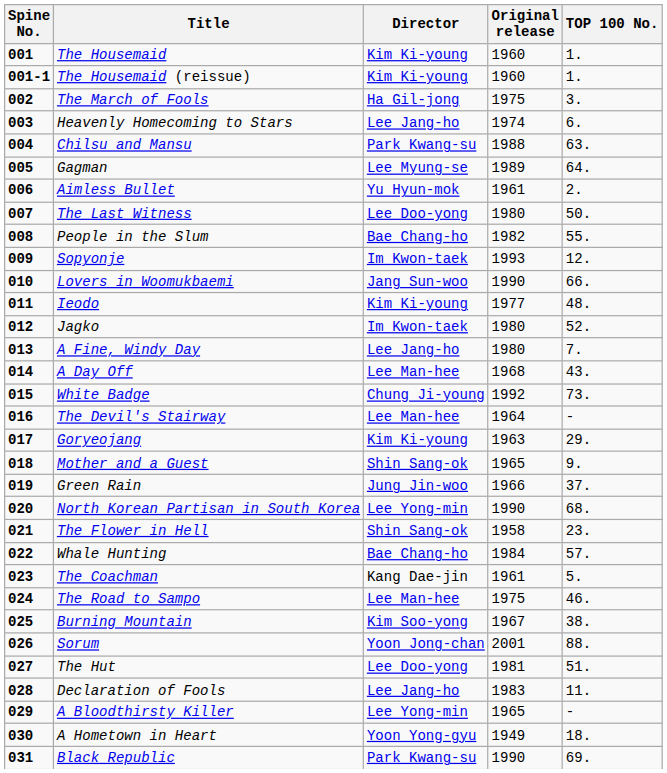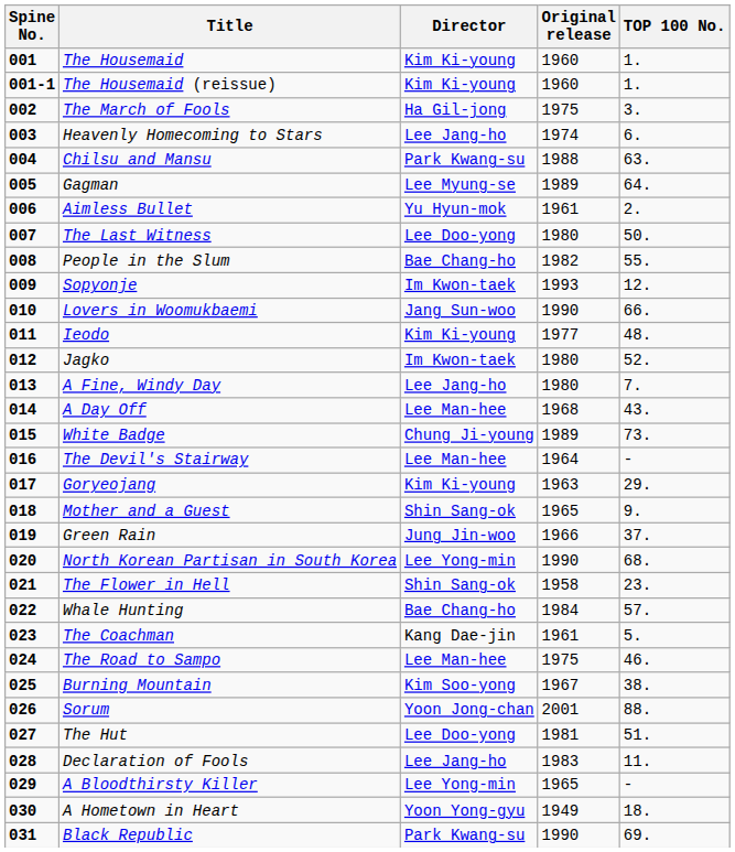 <table class="wikitable sortable" style="white-space:nowrap; font-size:88.5%;">
 <tr>
 <th>Spine<br>No.</th>
 <th>Title</th>
 <th>Director</th>
 <th>Original<br>release</th>
 <th>TOP 100 No.</th>
 </tr>
 <tr>
 <td><strong>001</strong></td>
 <td><a href='#'><em>The Housemaid</em></a></td>
 <td><a href='#'>Kim Ki-young</a></td>
 <td>1960</td>
 <td>1.</td>
 </tr>
 <tr>
 <td><strong>001-1</strong></td>
 <td><a href='#'><em>The Housemaid</em></a> (reissue)</td>
 <td><a href='#'>Kim Ki-young</a></td>
 <td>1960</td>
 <td>1.</td>
 </tr>
 <tr>
 <td><strong>002</strong></td>
 <td><em><a href='#'>The March of Fools</a></em></td>
 <td><a href='#'>Ha Gil-jong</a></td>
 <td>1975</td>
 <td>3.</td>
 </tr>
 <tr>
 <td><strong>003</strong></td>
 <td><em>Heavenly Homecoming to Stars</em></td>
 <td><a href='#'>Lee Jang-ho</a></td>
 <td>1974</td>
 <td>6.</td>
 </tr>
 <tr>
 <td><strong>004</strong></td>
 <td><em><a href='#'>Chilsu and Mansu</a></em></td>
 <td><a href='#'>Park Kwang-su</a></td>
 <td>1988</td>
 <td>63.</td>
 </tr>
 <tr>
 <td><strong>005</strong></td>
 <td><em>Gagman</em></td>
 <td><a href='#'>Lee Myung-se</a></td>
 <td>1989</td>
 <td>64.</td>
 </tr>
 <tr>
 <td><strong>006</strong></td>
 <td><a href='#'><em>Aimless Bullet</em></a></td>
 <td><a href='#'>Yu Hyun-mok</a></td>
 <td>1961</td>
 <td>2.</td>
 </tr>
 <tr>
 <td><strong>007</strong></td>
 <td><a href='#'><em>The Last Witness</em></a></td>
 <td><a href='#'>Lee Doo-yong</a></td>
 <td>1980</td>
 <td>50.</td>
 </tr>
 <tr>
 <td><strong>008</strong></td>
 <td><em>People in the Slum</em></td>
 <td><a href='#'>Bae Chang-ho</a></td>
 <td>1982</td>
 <td>55.</td>
 </tr>
 <tr>
 <td><strong>009</strong></td>
 <td><a href='#'><em>Sopyonje</em></a></td>
 <td><a href='#'>Im Kwon-taek</a></td>
 <td>1993</td>
 <td>12.</td>
 </tr>
 <tr>
 <td><strong>010</strong></td>
 <td><a href='#'><em>Lovers in Woomukbaemi</em></a></td>
 <td><a href='#'>Jang Sun-woo</a></td>
 <td>1990</td>
 <td>66.</td>
 </tr>
 <tr>
 <td><strong>011</strong></td>
 <td><a href='#'><em>Ieodo</em></a></td>
 <td><a href='#'>Kim Ki-young</a></td>
 <td>1977</td>
 <td>48.</td>
 </tr>
 <tr>
 <td><strong>012</strong></td>
 <td><em>Jagko</em></td>
 <td><a href='#'>Im Kwon-taek</a></td>
 <td>1980</td>
 <td>52.</td>
 </tr>
 <tr>
 <td><strong>013</strong></td>
 <td><em><a href='#'>A Fine, Windy Day</a></em></td>
 <td><a href='#'>Lee Jang-ho</a></td>
 <td>1980</td>
 <td>7.</td>
 </tr>
 <tr>
 <td><strong>014</strong></td>
 <td><em><a href='#'>A Day Off</a></em></td>
 <td><a href='#'>Lee Man-hee</a></td>
 <td>1968</td>
 <td>43.</td>
 </tr>
 <tr>
 <td><strong>015</strong></td>
 <td><em><a href='#'>White Badge</a></em></td>
 <td><a href='#'>Chung Ji-young</a></td>
-<td>1992</td>
+<td>1989</td>
 <td>73.</td>
 </tr>
 <tr>
 <td><strong>016</strong></td>
 <td><a href='#'><em>The Devil's Stairway</em></a></td>
 <td><a href='#'>Lee Man-hee</a></td>
 <td>1964</td>
 <td>-</td>
 </tr>
 <tr>
 <td><strong>017</strong></td>
 <td><em><a href='#'>Goryeojang</a></em></td>
 <td><a href='#'>Kim Ki-young</a></td>
 <td>1963</td>
 <td>29.</td>
 </tr>
 <tr>
 <td><strong>018</strong></td>
 <td><a href='#'><em>Mother and a Guest</em></a></td>
 <td><a href='#'>Shin Sang-ok</a></td>
 <td>1965</td>
 <td>9.</td>
 </tr>
 <tr>
 <td><strong>019</strong></td>
 <td><em>Green Rain</em></td>
 <td><a href='#'>Jung Jin-woo</a></td>
 <td>1966</td>
 <td>37.</td>
 </tr>
 <tr>
 <td><strong>020</strong></td>
 <td><a href='#'><em>North Korean Partisan in South Korea</em></a></td>
 <td><a href='#'>Lee Yong-min</a></td>
 <td>1990</td>
 <td>68.</td>
 </tr>
 <tr>
 <td><strong>021</strong></td>
 <td><a href='#'><em>The Flower in Hell</em></a></td>
 <td><a href='#'>Shin Sang-ok</a></td>
 <td>1958</td>
 <td>23.</td>
 </tr>
 <tr>
 <td><strong>022</strong></td>
 <td><em>Whale Hunting</em></td>
 <td><a href='#'>Bae Chang-ho</a></td>
 <td>1984</td>
 <td>57.</td>
 </tr>
 <tr>
 <td><strong>023</strong></td>
 <td><a href='#'><em>The Coachman</em></a></td>
 <td>Kang Dae-jin</td>
 <td>1961</td>
 <td>5.</td>
 </tr>
 <tr>
 <td><strong>024</strong></td>
 <td><em><a href='#'>The Road to Sampo</a></em></td>
 <td><a href='#'>Lee Man-hee</a></td>
 <td>1975</td>
 <td>46.</td>
 </tr>
 <tr>
 <td><strong>025</strong></td>
 <td><a href='#'><em>Burning Mountain</em></a></td>
 <td><a href='#'>Kim Soo-yong</a></td>
 <td>1967</td>
 <td>38.</td>
 </tr>
 <tr>
 <td><strong>026</strong></td>
 <td><em><a href='#'>Sorum</a></em></td>
 <td><a href='#'>Yoon Jong-chan</a></td>
 <td>2001</td>
 <td>88.</td>
 </tr>
 <tr>
 <td><strong>027</strong></td>
 <td><em>The Hut</em></td>
 <td><a href='#'>Lee Doo-yong</a></td>
 <td>1981</td>
 <td>51.</td>
 </tr>
 <tr>
 <td><strong>028</strong></td>
 <td><em>Declaration of Fools</em></td>
 <td><a href='#'>Lee Jang-ho</a></td>
 <td>1983</td>
 <td>11.</td>
 </tr>
 <tr>
 <td><strong>029</strong></td>
 <td><a href='#'><em>A Bloodthirsty Killer</em></a></td>
 <td><a href='#'>Lee Yong-min</a></td>
 <td>1965</td>
 <td>-</td>
 </tr>
 <tr>
 <td><strong>030</strong></td>
 <td><em>A Hometown in Heart</em></td>
 <td><a href='#'>Yoon Yong-gyu</a></td>
 <td>1949</td>
 <td>18.</td>
 </tr>
 <tr>
 <td><strong>031</strong></td>
 <td><em><a href='#'>Black Republic</a></em></td>
 <td><a href='#'>Park Kwang-su</a></td>
 <td>1990</td>
 <td>69.</td>
 </tr>
 </table>
